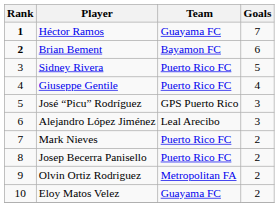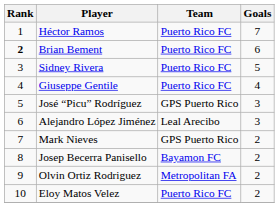 <table class="wikitable">
 <tr>
 <th>Rank</th>
 <th>Player</th>
 <th>Team</th>
 <th>Goals</th>
 </tr>
 <tr>
-<td align=center><strong>1</strong></td>
+<td align=center>1</td>
 <td> <a href='#'>Héctor Ramos</a></td>
-<td> <a href='#'>Guayama FC</a></td>
+<td> <a href='#'>Puerto Rico FC</a></td>
 <td align=center>7</td>
 </tr>
 <tr>
 <td align=center><strong>2</strong></td>
 <td> <a href='#'>Brian Bement</a></td>
-<td> <a href='#'>Bayamon FC</a></td>
+<td> <a href='#'>Puerto Rico FC</a></td>
 <td align=center>6</td>
 </tr>
 <tr>
 <td align=center>3</td>
 <td> <a href='#'>Sidney Rivera</a></td>
 <td> <a href='#'>Puerto Rico FC</a></td>
 <td align=center>5</td>
 </tr>
 <tr>
 <td align=center>4</td>
 <td> <a href='#'>Giuseppe Gentile</a></td>
 <td> <a href='#'>Puerto Rico FC</a></td>
 <td align=center>4</td>
 </tr>
 <tr>
 <td align=center>5</td>
 <td> José “Picu” Rodríguez</td>
 <td> GPS Puerto Rico</td>
 <td align=center>3</td>
 </tr>
 <tr>
 <td align=center>6</td>
 <td> Alejandro López Jiménez</td>
 <td> Leal Arecibo</td>
 <td align=center>3</td>
 </tr>
 <tr>
 <td align=center>7</td>
 <td> Mark Nieves</td>
-<td> <a href='#'>Puerto Rico FC</a></td>
+<td> GPS Puerto Rico</td>
 <td align=center>2</td>
 </tr>
 <tr>
 <td align=center>8</td>
 <td> Josep Becerra Panisello</td>
-<td> <a href='#'>Puerto Rico FC</a></td>
+<td> <a href='#'>Bayamon FC</a></td>
 <td align=center>2</td>
 </tr>
 <tr>
 <td align=center>9</td>
 <td> Olvin Ortiz Rodriguez</td>
 <td> <a href='#'>Metropolitan FA</a></td>
 <td align=center>2</td>
 </tr>
 <tr>
 <td align=center>10</td>
 <td> Eloy Matos Velez</td>
-<td> <a href='#'>Guayama FC</a></td>
+<td> <a href='#'>Puerto Rico FC</a></td>
 <td align=center>2</td>
 </tr>
 <tr>
 </tr>
 </table>
